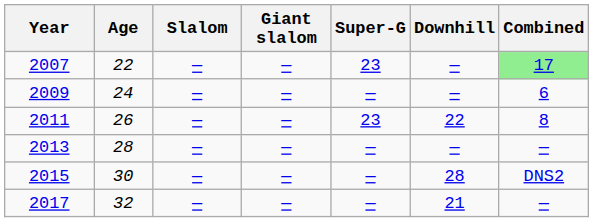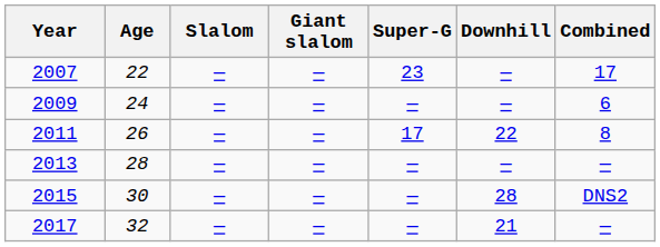 <table class=wikitable style="text-align:center">
 <tr>
 <th>  Year  </th>
 <th> Age </th>
 <th> Slalom </th>
 <th> Giant <br> slalom </th>
 <th>Super-G</th>
 <th>Downhill</th>
 <th>Combined</th>
 </tr>
 <tr>
 <td><a href='#'>2007</a></td>
 <td><em>22</em></td>
 <td><a href='#'>—</a></td>
 <td><a href='#'>—</a></td>
 <td><a href='#'>23</a></td>
 <td><a href='#'>—</a></td>
-<td style="background: lightgreen;"><a href='#'>17</a></td>
+<td><a href='#'>17</a></td>
 </tr>
 <tr>
 <td><a href='#'>2009</a></td>
 <td><em>24</em></td>
 <td><a href='#'>—</a></td>
 <td><a href='#'>—</a></td>
 <td><a href='#'>—</a></td>
 <td><a href='#'>—</a></td>
 <td><a href='#'>6</a></td>
 </tr>
 <tr>
 <td><a href='#'>2011</a></td>
 <td><em>26</em></td>
 <td><a href='#'>—</a></td>
 <td><a href='#'>—</a></td>
-<td><a href='#'>23</a></td>
+<td><a href='#'>17</a></td>
 <td><a href='#'>22</a></td>
 <td><a href='#'>8</a></td>
 </tr>
 <tr>
 <td><a href='#'>2013</a></td>
 <td><em>28</em></td>
 <td><a href='#'>—</a></td>
 <td><a href='#'>—</a></td>
 <td><a href='#'>—</a></td>
 <td><a href='#'>—</a></td>
 <td><a href='#'>—</a></td>
 </tr>
 <tr>
 <td><a href='#'>2015</a></td>
 <td><em>30</em></td>
 <td><a href='#'>—</a></td>
 <td><a href='#'>—</a></td>
 <td><a href='#'>—</a></td>
 <td><a href='#'>28</a></td>
 <td><a href='#'>DNS2</a></td>
 </tr>
 <tr>
 <td><a href='#'>2017</a></td>
 <td><em>32</em></td>
 <td><a href='#'>—</a></td>
 <td><a href='#'>—</a></td>
 <td><a href='#'>—</a></td>
 <td><a href='#'>21</a></td>
 <td><a href='#'>—</a></td>
 </tr>
 </table>
